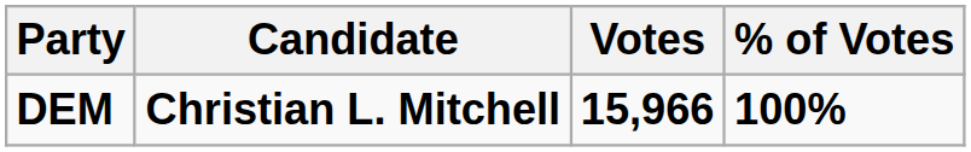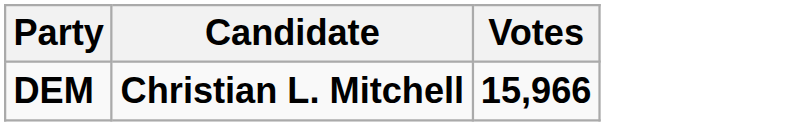 <table class="wikitable">
 <tr>
 <th>Party</th>
 <th>Candidate</th>
 <th>Votes</th>
-<th>% of Votes</th>
 </tr>
 <tr>
 <td><strong>DEM</strong></td>
 <td><strong>Christian L. Mitchell</strong></td>
 <td><strong>15,966</strong></td>
-<td><strong>100%</strong></td>
 </tr>
 </table>
